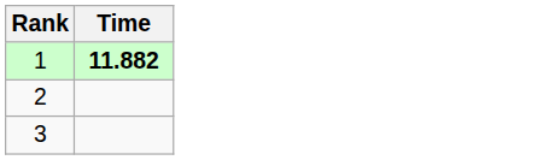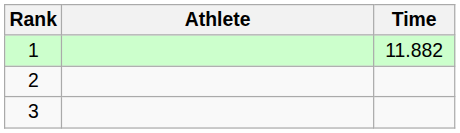 <table class=wikitable style="text-align:center">
 <tr>
 <th width=40>Rank</th>
+<th width=250>Athlete</th>
 <th width=60>Time</th>
 </tr>
 <tr bgcolor=ccffcc>
 <td>1</td>
-<td><strong>11.882</strong></td>
+<td align=left></td>
+<td>11.882</td>
 </tr>
 <tr>
 <td>2</td>
+<td align=left></td>
 <td></td>
 </tr>
 <tr>
 <td>3</td>
+<td align=left></td>
 <td></td>
 </tr>
 </table>
